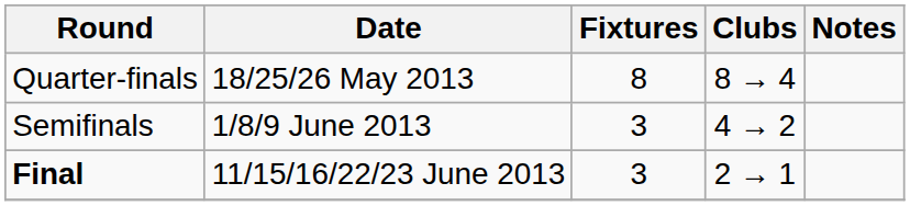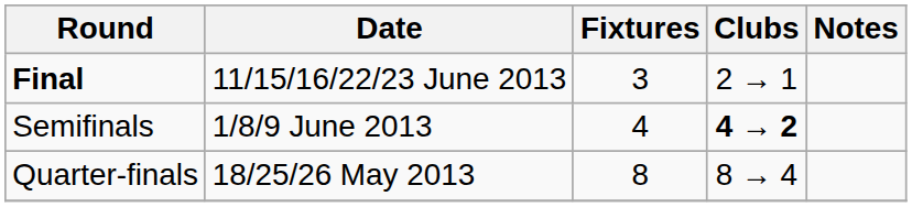 <table class="wikitable">
 <tr>
 <th>Round</th>
 <th>Date</th>
 <th>Fixtures</th>
 <th>Clubs</th>
 <th>Notes</th>
 </tr>
 <tr>
+<td><strong>Final</strong></td>
+<td>11/15/16/22/23 June 2013</td>
+<td align="center">3</td>
+<td align="center">2 → 1</td>
+<td align="center"></td>
+</tr>
+<tr>
+<td>Semifinals</td>
+<td>1/8/9 June 2013</td>
+<td align="center">4</td>
+<td align="center"><strong>4 → 2</strong></td>
+<td align="center"></td>
+</tr>
+<tr>
 <td>Quarter-finals</td>
 <td>18/25/26 May 2013</td>
 <td align="center">8</td>
 <td align="center">8 → 4</td>
 <td></td>
 </tr>
 <tr>
-<td>Semifinals</td>
-<td>1/8/9 June 2013</td>
-<td align="center">3</td>
-<td align="center">4 → 2</td>
-<td align="center"></td>
-</tr>
-<tr>
-<td><strong>Final</strong></td>
-<td>11/15/16/22/23 June 2013</td>
-<td align="center">3</td>
-<td align="center">2 → 1</td>
-<td align="center"></td>
-</tr>
-<tr>
 </tr>
 </table>
